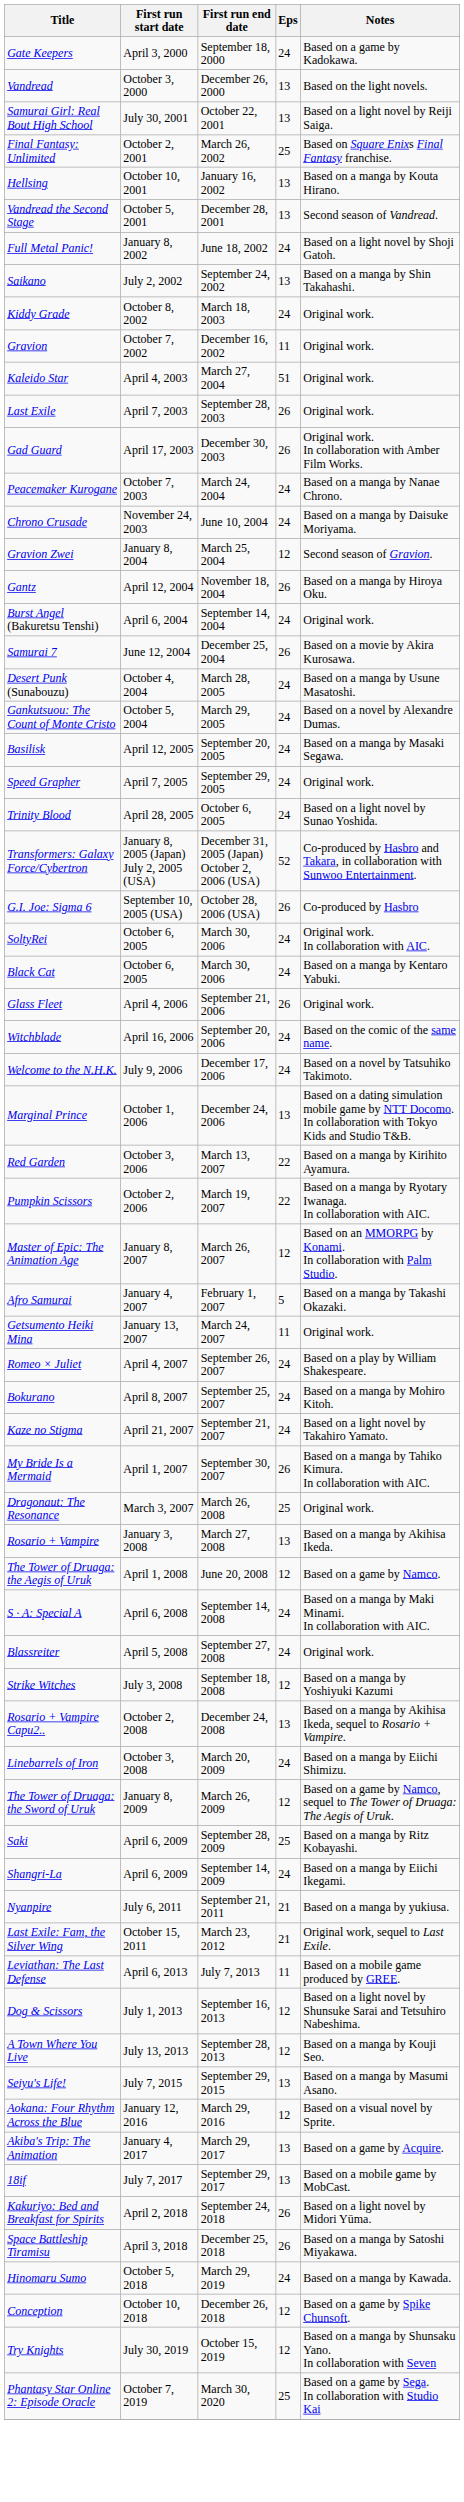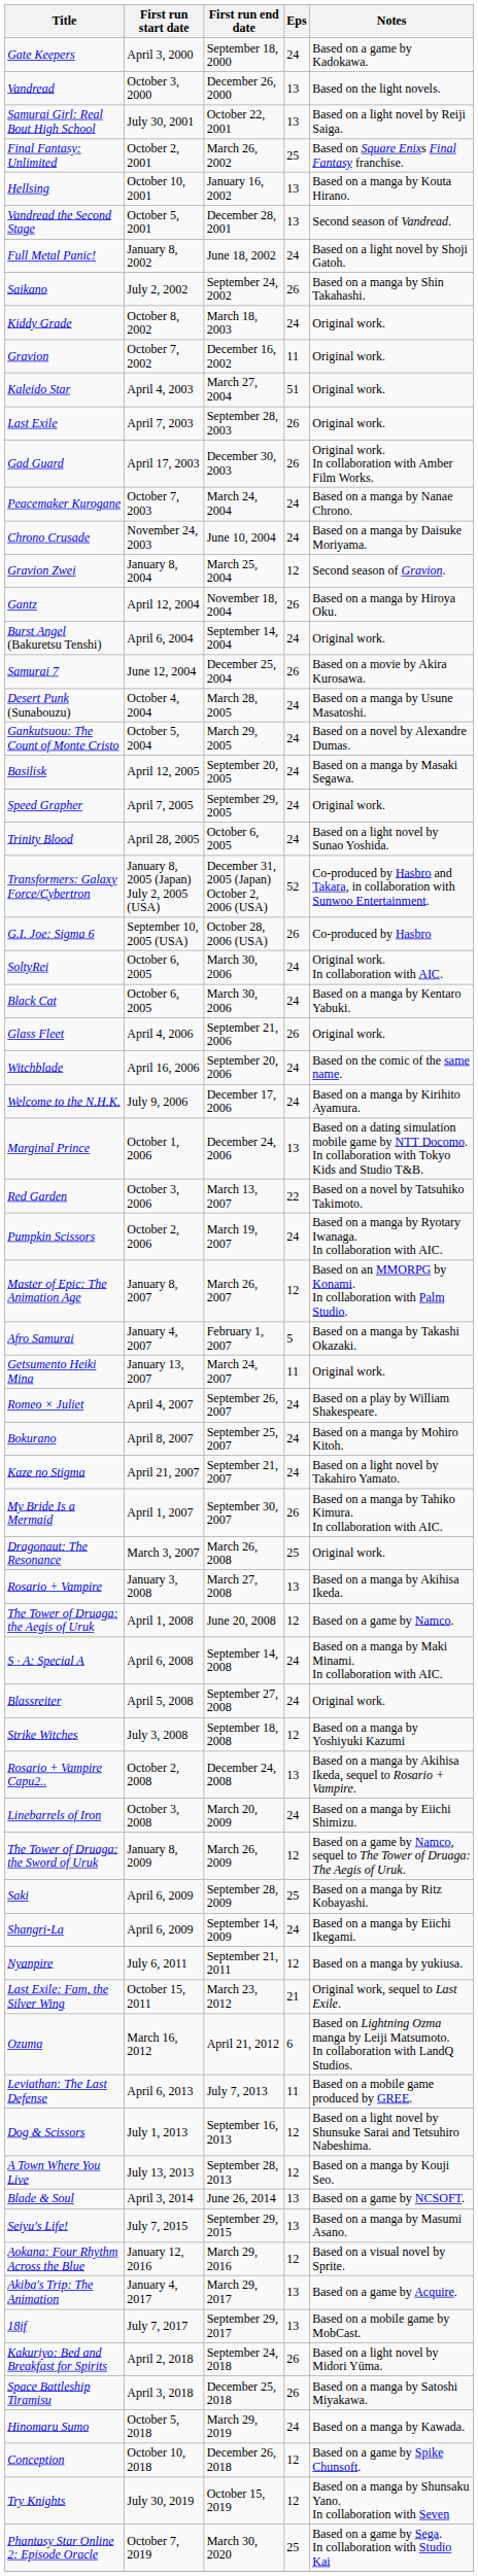 <table class="wikitable">
 <tr>
 <th>Title</th>
 <th>First run start date</th>
 <th>First run end date</th>
 <th>Eps</th>
 <th>Notes</th>
 </tr>
 <tr>
 <td><em><a href='#'>Gate Keepers</a></em></td>
 <td>April 3, 2000</td>
 <td>September 18, 2000</td>
 <td>24</td>
 <td>Based on a game by Kadokawa.</td>
 </tr>
 <tr>
 <td><em><a href='#'>Vandread</a></em></td>
 <td>October 3, 2000</td>
 <td>December 26, 2000</td>
 <td>13</td>
 <td>Based on the light novels.</td>
 </tr>
 <tr>
 <td><em><a href='#'>Samurai Girl: Real Bout High School</a></em></td>
 <td>July 30, 2001</td>
 <td>October 22, 2001</td>
 <td>13</td>
 <td>Based on a light novel by Reiji Saiga.</td>
 </tr>
 <tr>
 <td><em><a href='#'>Final Fantasy: Unlimited</a></em></td>
 <td>October 2, 2001</td>
 <td>March 26, 2002</td>
 <td>25</td>
 <td>Based on <em><a href='#'>Square Enix</a></em>s <em><a href='#'>Final Fantasy</a></em> franchise.</td>
 </tr>
 <tr>
 <td><em><a href='#'>Hellsing</a></em></td>
 <td>October 10, 2001</td>
 <td>January 16, 2002</td>
 <td>13</td>
 <td>Based on a manga by Kouta Hirano.</td>
 </tr>
 <tr>
 <td><em><a href='#'>Vandread the Second Stage</a></em></td>
 <td>October 5, 2001</td>
 <td>December 28, 2001</td>
 <td>13</td>
 <td>Second season of <em>Vandread</em>.</td>
 </tr>
 <tr>
 <td><em><a href='#'>Full Metal Panic!</a></em></td>
 <td>January 8, 2002</td>
 <td>June 18, 2002</td>
 <td>24</td>
 <td>Based on a light novel by Shoji Gatoh.</td>
 </tr>
 <tr>
 <td><em><a href='#'>Saikano</a></em></td>
 <td>July 2, 2002</td>
 <td>September 24, 2002</td>
-<td>13</td>
+<td>26</td>
 <td>Based on a manga by Shin Takahashi.</td>
 </tr>
 <tr>
 <td><em><a href='#'>Kiddy Grade</a></em></td>
 <td>October 8, 2002</td>
 <td>March 18, 2003</td>
 <td>24</td>
 <td>Original work.</td>
 </tr>
 <tr>
 <td><em><a href='#'>Gravion</a></em></td>
 <td>October 7, 2002</td>
 <td>December 16, 2002</td>
 <td>11</td>
 <td>Original work.</td>
 </tr>
 <tr>
 <td><em><a href='#'>Kaleido Star</a></em></td>
 <td>April 4, 2003</td>
 <td>March 27, 2004</td>
 <td>51</td>
 <td>Original work.</td>
 </tr>
 <tr>
 <td><em><a href='#'>Last Exile</a></em></td>
 <td>April 7, 2003</td>
 <td>September 28, 2003</td>
 <td>26</td>
 <td>Original work.</td>
 </tr>
 <tr>
 <td><em><a href='#'>Gad Guard</a></em></td>
 <td>April 17, 2003</td>
 <td>December 30, 2003</td>
 <td>26</td>
 <td>Original work. <br> In collaboration with Amber Film Works.</td>
 </tr>
 <tr>
 <td><em><a href='#'>Peacemaker Kurogane</a></em></td>
 <td>October 7, 2003</td>
 <td>March 24, 2004</td>
 <td>24</td>
 <td>Based on a manga by Nanae Chrono.</td>
 </tr>
 <tr>
 <td><em><a href='#'>Chrono Crusade</a></em></td>
 <td>November 24, 2003</td>
 <td>June 10, 2004</td>
 <td>24</td>
 <td>Based on a manga by Daisuke Moriyama.</td>
 </tr>
 <tr>
 <td><em><a href='#'>Gravion Zwei</a></em></td>
 <td>January 8, 2004</td>
 <td>March 25, 2004</td>
 <td>12</td>
 <td>Second season of <em><a href='#'>Gravion</a></em>.</td>
 </tr>
 <tr>
 <td><em><a href='#'>Gantz</a></em></td>
 <td>April 12, 2004</td>
 <td>November 18, 2004</td>
 <td>26</td>
 <td>Based on a manga by Hiroya Oku.</td>
 </tr>
 <tr>
 <td><em><a href='#'>Burst Angel</a></em> (Bakuretsu Tenshi)</td>
 <td>April 6, 2004</td>
 <td>September 14, 2004</td>
 <td>24</td>
 <td>Original work.</td>
 </tr>
 <tr>
 <td><em><a href='#'>Samurai 7</a></em></td>
 <td>June 12, 2004</td>
 <td>December 25, 2004</td>
 <td>26</td>
 <td>Based on a movie by Akira Kurosawa.</td>
 </tr>
 <tr>
 <td><em><a href='#'>Desert Punk</a></em> (Sunabouzu)</td>
 <td>October 4, 2004</td>
 <td>March 28, 2005</td>
 <td>24</td>
 <td>Based on a manga by Usune Masatoshi.</td>
 </tr>
 <tr>
 <td><em><a href='#'>Gankutsuou: The Count of Monte Cristo</a></em></td>
 <td>October 5, 2004</td>
 <td>March 29, 2005</td>
 <td>24</td>
 <td>Based on a novel by Alexandre Dumas.</td>
 </tr>
 <tr>
 <td><em><a href='#'>Basilisk</a></em></td>
 <td>April 12, 2005</td>
 <td>September 20, 2005</td>
 <td>24</td>
 <td>Based on a manga by Masaki Segawa.</td>
 </tr>
 <tr>
 <td><em><a href='#'>Speed Grapher</a></em></td>
 <td>April 7, 2005</td>
 <td>September 29, 2005</td>
 <td>24</td>
 <td>Original work.</td>
 </tr>
 <tr>
 <td><em><a href='#'>Trinity Blood</a></em></td>
 <td>April 28, 2005</td>
 <td>October 6, 2005</td>
 <td>24</td>
 <td>Based on a light novel by Sunao Yoshida.</td>
 </tr>
 <tr>
 <td><em><a href='#'>Transformers: Galaxy Force/Cybertron</a></em></td>
 <td>January 8, 2005 (Japan) <br> July 2, 2005 (USA)</td>
 <td>December 31, 2005 (Japan) <br> October 2, 2006 (USA)</td>
 <td>52</td>
 <td>Co-produced by <a href='#'>Hasbro</a> and <a href='#'>Takara</a>, in collaboration with <a href='#'>Sunwoo Entertainment</a>.</td>
 </tr>
 <tr>
 <td><em><a href='#'>G.I. Joe: Sigma 6</a></em></td>
 <td>September 10, 2005 (USA)</td>
 <td>October 28, 2006 (USA)</td>
 <td>26</td>
 <td>Co-produced by <a href='#'>Hasbro</a></td>
 </tr>
 <tr>
 <td><em><a href='#'>SoltyRei</a></em></td>
 <td>October 6, 2005</td>
 <td>March 30, 2006</td>
 <td>24</td>
 <td>Original work. <br> In collaboration with <a href='#'>AIC</a>.</td>
 </tr>
 <tr>
 <td><em><a href='#'>Black Cat</a></em></td>
 <td>October 6, 2005</td>
 <td>March 30, 2006</td>
 <td>24</td>
 <td>Based on a manga by Kentaro Yabuki.</td>
 </tr>
 <tr>
 <td><em><a href='#'>Glass Fleet</a></em></td>
 <td>April 4, 2006</td>
 <td>September 21, 2006</td>
 <td>26</td>
 <td>Original work.</td>
 </tr>
 <tr>
 <td><em><a href='#'>Witchblade</a></em></td>
 <td>April 16, 2006</td>
 <td>September 20, 2006</td>
 <td>24</td>
 <td>Based on the comic of the <a href='#'>same name</a>.</td>
 </tr>
 <tr>
 <td><em><a href='#'>Welcome to the N.H.K.</a></em></td>
 <td>July 9, 2006</td>
 <td>December 17, 2006</td>
 <td>24</td>
-<td>Based on a novel by Tatsuhiko Takimoto.</td>
+<td>Based on a manga by Kirihito Ayamura.</td>
 </tr>
 <tr>
 <td><em><a href='#'>Marginal Prince</a></em></td>
 <td>October 1, 2006</td>
 <td>December 24, 2006</td>
 <td>13</td>
 <td>Based on a dating simulation mobile game by <a href='#'>NTT Docomo</a>. <br> In collaboration with Tokyo Kids and Studio T&B.</td>
 </tr>
 <tr>
 <td><em><a href='#'>Red Garden</a></em></td>
 <td>October 3, 2006</td>
 <td>March 13, 2007</td>
 <td>22</td>
-<td>Based on a manga by Kirihito Ayamura.</td>
+<td>Based on a novel by Tatsuhiko Takimoto.</td>
 </tr>
 <tr>
 <td><em><a href='#'>Pumpkin Scissors</a></em></td>
 <td>October 2, 2006</td>
 <td>March 19, 2007</td>
-<td>22</td>
+<td>24</td>
 <td>Based on a manga by Ryotary Iwanaga. <br> In collaboration with AIC.</td>
 </tr>
 <tr>
 <td><em><a href='#'>Master of Epic: The Animation Age</a></em></td>
 <td>January 8, 2007</td>
 <td>March 26, 2007</td>
 <td>12</td>
 <td>Based on an <a href='#'>MMORPG</a> by <a href='#'>Konami</a>. <br> In collaboration with <a href='#'>Palm Studio</a>.</td>
 </tr>
 <tr>
 <td><em><a href='#'>Afro Samurai</a></em></td>
 <td>January 4, 2007</td>
 <td>February 1, 2007</td>
 <td>5</td>
 <td>Based on a manga by Takashi Okazaki.</td>
 </tr>
 <tr>
 <td><em><a href='#'>Getsumento Heiki Mina</a></em></td>
 <td>January 13, 2007</td>
 <td>March 24, 2007</td>
 <td>11</td>
 <td>Original work.</td>
 </tr>
 <tr>
 <td><em><a href='#'>Romeo × Juliet</a></em></td>
 <td>April 4, 2007</td>
 <td>September 26, 2007</td>
 <td>24</td>
 <td>Based on a play by William Shakespeare.</td>
 </tr>
 <tr>
 <td><em><a href='#'>Bokurano</a></em></td>
 <td>April 8, 2007</td>
 <td>September 25, 2007</td>
 <td>24</td>
 <td>Based on a manga by Mohiro Kitoh.</td>
 </tr>
 <tr>
 <td><em><a href='#'>Kaze no Stigma</a></em></td>
 <td>April 21, 2007</td>
 <td>September 21, 2007</td>
 <td>24</td>
 <td>Based on a light novel by Takahiro Yamato.</td>
 </tr>
 <tr>
 <td><em><a href='#'>My Bride Is a Mermaid</a></em></td>
 <td>April 1, 2007</td>
 <td>September 30, 2007</td>
 <td>26</td>
 <td>Based on a manga by Tahiko Kimura. <br> In collaboration with AIC.</td>
 </tr>
 <tr>
 <td><em><a href='#'>Dragonaut: The Resonance</a></em></td>
 <td>March 3, 2007</td>
 <td>March 26, 2008</td>
 <td>25</td>
 <td>Original work.</td>
 </tr>
 <tr>
 <td><em><a href='#'>Rosario + Vampire</a></em></td>
 <td>January 3, 2008</td>
 <td>March 27, 2008</td>
 <td>13</td>
 <td>Based on a manga by Akihisa Ikeda.</td>
 </tr>
 <tr>
 <td><em><a href='#'>The Tower of Druaga: the Aegis of Uruk</a></em></td>
 <td>April 1, 2008</td>
 <td>June 20, 2008</td>
 <td>12</td>
 <td>Based on a game by <a href='#'>Namco</a>.</td>
 </tr>
 <tr>
 <td><em><a href='#'>S · A: Special A</a></em></td>
 <td>April 6, 2008</td>
 <td>September 14, 2008</td>
 <td>24</td>
 <td>Based on a manga by Maki Minami. <br> In collaboration with AIC.</td>
 </tr>
 <tr>
 <td><em><a href='#'>Blassreiter</a></em></td>
 <td>April 5, 2008</td>
 <td>September 27, 2008</td>
 <td>24</td>
 <td>Original work.</td>
 </tr>
 <tr>
 <td><em><a href='#'>Strike Witches</a></em></td>
 <td>July 3, 2008</td>
 <td>September 18, 2008</td>
 <td>12</td>
 <td>Based on a manga by Yoshiyuki Kazumi</td>
 </tr>
 <tr>
 <td><em><a href='#'>Rosario + Vampire Capu2..</a></em></td>
 <td>October 2, 2008</td>
 <td>December 24, 2008</td>
 <td>13</td>
 <td>Based on a manga by Akihisa Ikeda, sequel to <em>Rosario + Vampire</em>.</td>
 </tr>
 <tr>
 <td><em><a href='#'>Linebarrels of Iron</a></em></td>
 <td>October 3, 2008</td>
 <td>March 20, 2009</td>
 <td>24</td>
 <td>Based on a manga by Eiichi Shimizu.</td>
 </tr>
 <tr>
 <td><em><a href='#'>The Tower of Druaga: the Sword of Uruk</a></em></td>
 <td>January 8, 2009</td>
 <td>March 26, 2009</td>
 <td>12</td>
 <td>Based on a game by <a href='#'>Namco</a>, sequel to <em>The Tower of Druaga: The Aegis of Uruk</em>.</td>
 </tr>
 <tr>
 <td><em><a href='#'>Saki</a></em></td>
 <td>April 6, 2009</td>
 <td>September 28, 2009</td>
 <td>25</td>
 <td>Based on a manga by Ritz Kobayashi.</td>
 </tr>
 <tr>
 <td><em><a href='#'>Shangri-La</a></em></td>
 <td>April 6, 2009</td>
 <td>September 14, 2009</td>
 <td>24</td>
 <td>Based on a manga by Eiichi Ikegami.</td>
 </tr>
 <tr>
 <td><em><a href='#'>Nyanpire</a></em></td>
 <td>July 6, 2011</td>
 <td>September 21, 2011</td>
-<td>21</td>
+<td>12</td>
 <td>Based on a manga by yukiusa.</td>
 </tr>
 <tr>
 <td><em><a href='#'>Last Exile: Fam, the Silver Wing</a></em></td>
 <td>October 15, 2011</td>
 <td>March 23, 2012</td>
 <td>21</td>
 <td>Original work, sequel to <em>Last Exile</em>.</td>
+</tr>
+<tr>
+<td><em><a href='#'>Ozuma</a></em></td>
+<td>March 16, 2012</td>
+<td>April 21, 2012</td>
+<td>6</td>
+<td>Based on <em>Lightning Ozma</em> manga by Leiji Matsumoto. <br> In collaboration with LandQ Studios.</td>
 </tr>
 <tr>
 <td><em><a href='#'>Leviathan: The Last Defense</a></em></td>
 <td>April 6, 2013</td>
 <td>July 7, 2013</td>
 <td>11</td>
 <td>Based on a mobile game produced by <a href='#'>GREE</a>.</td>
 </tr>
 <tr>
 <td><em><a href='#'>Dog & Scissors</a></em></td>
 <td>July 1, 2013</td>
 <td>September 16, 2013</td>
 <td>12</td>
 <td>Based on a light novel by Shunsuke Sarai and Tetsuhiro Nabeshima.</td>
 </tr>
 <tr>
 <td><em><a href='#'>A Town Where You Live</a></em></td>
 <td>July 13, 2013</td>
 <td>September 28, 2013</td>
 <td>12</td>
 <td>Based on a manga by Kouji Seo.</td>
+</tr>
+<tr>
+<td><em><a href='#'>Blade & Soul</a></em></td>
+<td>April 3, 2014</td>
+<td>June 26, 2014</td>
+<td>13</td>
+<td>Based on a game by <a href='#'>NCSOFT</a>.</td>
 </tr>
 <tr>
 <td><em><a href='#'>Seiyu's Life!</a></em></td>
 <td>July 7, 2015</td>
 <td>September 29, 2015</td>
 <td>13</td>
 <td>Based on a manga by Masumi Asano.</td>
 </tr>
 <tr>
 <td><em><a href='#'>Aokana: Four Rhythm Across the Blue</a></em></td>
 <td>January 12, 2016</td>
 <td>March 29, 2016</td>
 <td>12</td>
 <td>Based on a visual novel by Sprite.</td>
 </tr>
 <tr>
 <td><em><a href='#'>Akiba's Trip: The Animation</a></em></td>
 <td>January 4, 2017</td>
 <td>March 29, 2017</td>
 <td>13</td>
 <td>Based on a game by <a href='#'>Acquire</a>.</td>
 </tr>
 <tr>
 <td><em><a href='#'>18if</a></em></td>
 <td>July 7, 2017</td>
 <td>September 29, 2017</td>
 <td>13</td>
 <td>Based on a mobile game by MobCast.</td>
 </tr>
 <tr>
 <td><em><a href='#'>Kakuriyo: Bed and Breakfast for Spirits</a></em></td>
 <td>April 2, 2018</td>
 <td>September 24, 2018</td>
 <td>26</td>
 <td>Based on a light novel by Midori Yūma.</td>
 </tr>
 <tr>
 <td><em><a href='#'>Space Battleship Tiramisu</a></em></td>
 <td>April 3, 2018</td>
 <td>December 25, 2018</td>
 <td>26</td>
 <td>Based on a manga by Satoshi Miyakawa.</td>
 </tr>
 <tr>
 <td><em><a href='#'>Hinomaru Sumo</a></em></td>
 <td>October 5, 2018</td>
 <td>March 29, 2019</td>
 <td>24</td>
 <td>Based on a manga by Kawada.</td>
 </tr>
 <tr>
 <td><em><a href='#'>Conception</a></em></td>
 <td>October 10, 2018</td>
 <td>December 26, 2018</td>
 <td>12</td>
 <td>Based on a game by <a href='#'>Spike Chunsoft</a>.</td>
 </tr>
 <tr>
 <td><em><a href='#'>Try Knights</a></em></td>
 <td>July 30, 2019</td>
 <td>October 15, 2019</td>
 <td>12</td>
 <td>Based on a manga by Shunsaku Yano. <br> In collaboration with <a href='#'>Seven</a></td>
 </tr>
 <tr>
 <td><em><a href='#'>Phantasy Star Online 2: Episode Oracle</a></em></td>
 <td>October 7, 2019</td>
 <td>March 30, 2020</td>
 <td>25</td>
 <td>Based on a game by <a href='#'>Sega</a>. <br> In collaboration with <a href='#'>Studio Kai</a></td>
 </tr>
 <tr>
 </tr>
 </table>
